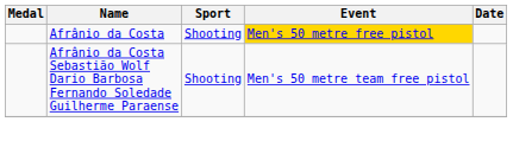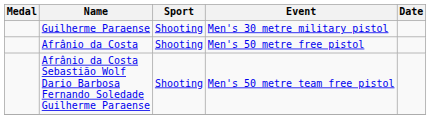 <table class="wikitable sortable"  style="font-size:95%">
 <tr>
 <th>Medal</th>
 <th>Name</th>
 <th>Sport</th>
 <th>Event</th>
 <th>Date</th>
 </tr>
 <tr>
 <td></td>
+<td><a href='#'>Guilherme Paraense</a></td>
+<td><a href='#'>Shooting</a></td>
+<td><a href='#'>Men's 30 metre military pistol</a></td>
+<td></td>
+</tr>
+<tr>
+<td></td>
 <td><a href='#'>Afrânio da Costa</a></td>
 <td><a href='#'>Shooting</a></td>
-<td style="background: gold;"><a href='#'>Men's 50 metre free pistol</a></td>
+<td><a href='#'>Men's 50 metre free pistol</a></td>
 <td></td>
 </tr>
 <tr>
 <td></td>
 <td><a href='#'>Afrânio da Costa</a><br><a href='#'>Sebastião Wolf</a><br><a href='#'>Dario Barbosa</a><br><a href='#'>Fernando Soledade</a><br><a href='#'>Guilherme Paraense</a></td>
 <td><a href='#'>Shooting</a></td>
 <td><a href='#'>Men's 50 metre team free pistol</a></td>
 <td></td>
 </tr>
 <tr>
 </tr>
 </table>
